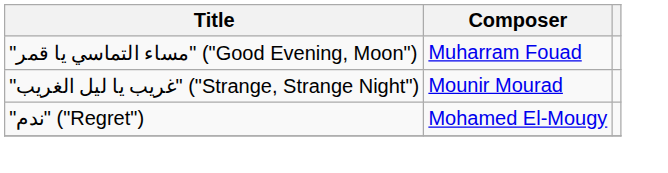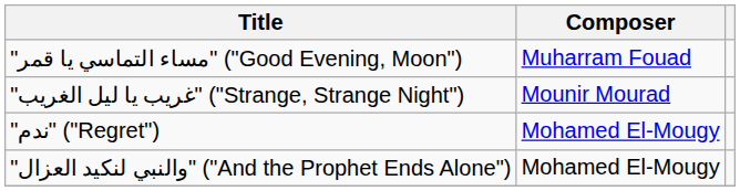 <table class="wikitable">
 <tr>
 <th>Title</th>
 <th>Composer</th>
 <th></th>
 </tr>
 <tr>
 <td>"مساء التماسي يا قمر" ("Good Evening, Moon")</td>
 <td><a href='#'>Muharram Fouad</a></td>
 <td></td>
 </tr>
 <tr>
 <td>"غريب يا ليل الغريب" ("Strange, Strange Night")</td>
 <td><a href='#'>Mounir Mourad</a></td>
 <td></td>
 </tr>
 <tr>
 <td>"ندم" ("Regret")</td>
 <td><a href='#'>Mohamed El-Mougy</a></td>
 <td></td>
 </tr>
 <tr>
+<td>"والنبي لنكيد العزال" ("And the Prophet Ends Alone")</td>
+<td>Mohamed El-Mougy</td>
+<td></td>
+</tr>
+<tr>
 </tr>
 </table>
